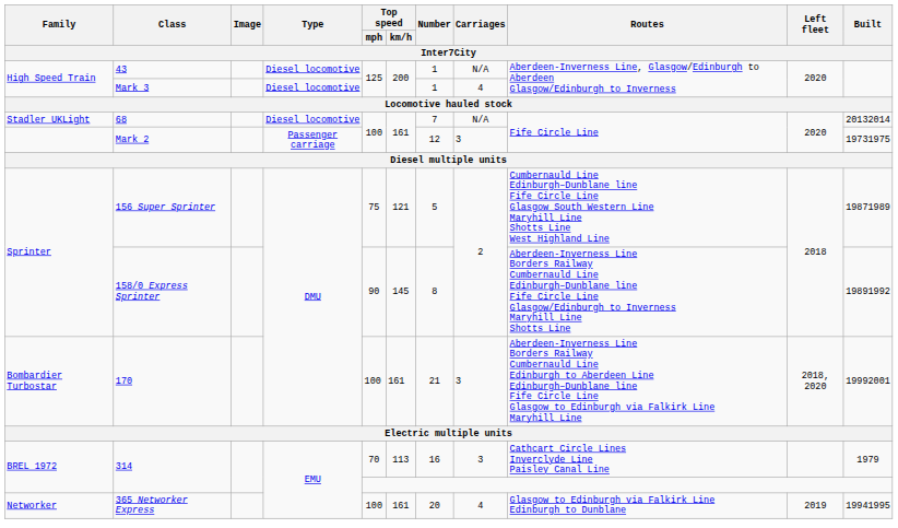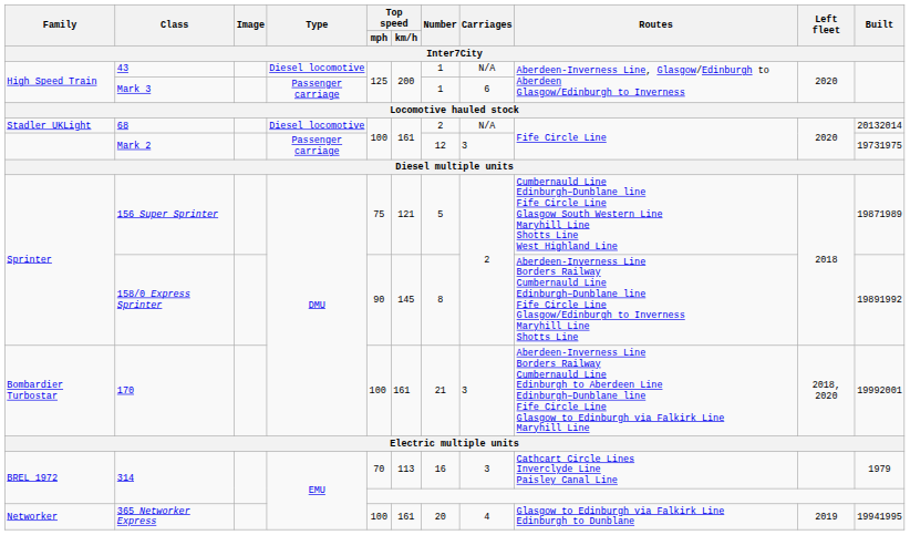 <table class="wikitable">
 <tr>
 <th rowspan="2">Family</th>
 <th rowspan="2">Class</th>
 <th rowspan="2">Image</th>
 <th rowspan="2">Type</th>
 <th colspan="2">Top speed</th>
 <th rowspan="2">Number</th>
 <th rowspan="2">Carriages</th>
 <th rowspan="2">Routes</th>
 <th rowspan="2">Left fleet</th>
 <th rowspan="2">Built</th>
 </tr>
 <tr>
 <th>mph</th>
 <th>km/h</th>
 </tr>
 <tr>
 <th colspan="12">Inter7City</th>
 </tr>
 <tr>
 <td rowspan="2"><a href='#'>High Speed Train</a></td>
 <td><a href='#'>43</a></td>
 <td></td>
 <td align=center><a href='#'>Diesel locomotive</a></td>
 <td rowspan="2" align="center">125</td>
 <td rowspan="2" align="center">200</td>
 <td align=center>1</td>
 <td align=center>N/A</td>
 <td rowspan="2"><a href='#'>Aberdeen-Inverness Line</a>, <a href='#'>Glasgow</a>/<a href='#'>Edinburgh</a> to <a href='#'>Aberdeen</a><br><a href='#'>Glasgow/Edinburgh to Inverness</a></td>
 <td rowspan="2" align="center">2020</td>
 <td rowspan="2" align="center"></td>
 </tr>
 <tr>
 <td><a href='#'>Mark 3</a></td>
 <td></td>
-<td align=center><a href='#'>Diesel locomotive</a></td>
+<td align="center"><a href='#'>Passenger carriage</a></td>
 <td align="center">1</td>
-<td align="center">4</td>
+<td align="center">6</td>
 </tr>
 <tr>
 <th colspan="12">Locomotive hauled stock</th>
 </tr>
 <tr>
 <td><a href='#'>Stadler UKLight</a></td>
 <td><a href='#'>68</a></td>
 <td></td>
 <td rowspan="1" align=center><a href='#'>Diesel locomotive</a></td>
 <td rowspan="2" align="center">100</td>
 <td rowspan="2" align="center">161</td>
-<td align=center>7</td>
+<td align=center>2</td>
 <td align=center>N/A</td>
 <td rowspan="2"><a href='#'>Fife Circle Line</a></td>
 <td rowspan="2" align="center">2020</td>
 <td align=center>20132014</td>
 </tr>
 <tr>
 <td></td>
 <td><a href='#'>Mark 2</a></td>
 <td></td>
 <td align="center"><a href='#'>Passenger carriage</a></td>
 <td align="center">12</td>
 <td>3</td>
 <td align=center>19731975</td>
 </tr>
 <tr>
 <th colspan="12">Diesel multiple units</th>
 </tr>
 <tr>
 <td rowspan="2"><a href='#'>Sprinter</a></td>
 <td><a href='#'>156 <em>Super Sprinter</em></a></td>
 <td></td>
 <td rowspan="3" align="center"><a href='#'>DMU</a></td>
 <td align=center>75</td>
 <td align=center>121</td>
 <td align=center>5</td>
 <td rowspan="2" align=center>2</td>
 <td><a href='#'>Cumbernauld Line</a><br><a href='#'>Edinburgh–Dunblane line</a><br><a href='#'>Fife Circle Line</a><br><a href='#'>Glasgow South Western Line</a><br><a href='#'>Maryhill Line</a><br><a href='#'>Shotts Line</a><br><a href='#'>West Highland Line</a></td>
 <td rowspan="2" align=center>2018</td>
 <td align=center>19871989</td>
 </tr>
 <tr>
 <td><a href='#'>158/0 <em>Express Sprinter</em></a></td>
 <td></td>
 <td align=center>90</td>
 <td align=center>145</td>
 <td align=center>8</td>
 <td><a href='#'>Aberdeen-Inverness Line</a><br><a href='#'>Borders Railway</a><br><a href='#'>Cumbernauld Line</a><br><a href='#'>Edinburgh–Dunblane line</a><br><a href='#'>Fife Circle Line</a><br><a href='#'>Glasgow/Edinburgh to Inverness</a><br><a href='#'>Maryhill Line</a><br><a href='#'>Shotts Line</a></td>
 <td align=center>19891992</td>
 </tr>
 <tr>
 <td><a href='#'>Bombardier Turbostar</a></td>
 <td><a href='#'>170</a></td>
 <td></td>
 <td>100</td>
 <td>161</td>
 <td align="center">21</td>
 <td>3</td>
 <td><a href='#'>Aberdeen-Inverness Line</a><br><a href='#'>Borders Railway</a><br><a href='#'>Cumbernauld Line</a><br><a href='#'>Edinburgh to Aberdeen Line</a><br><a href='#'>Edinburgh–Dunblane line</a><br><a href='#'>Fife Circle Line</a><br><a href='#'>Glasgow to Edinburgh via Falkirk Line</a><br><a href='#'>Maryhill Line</a></td>
 <td align="center">2018, 2020</td>
 <td align="center">19992001</td>
 </tr>
 <tr>
 <th colspan="12">Electric multiple units</th>
 </tr>
 <tr>
 <td rowspan="2"><a href='#'>BREL 1972</a></td>
 <td rowspan="2"><a href='#'>314</a></td>
 <td rowspan="2"></td>
 <td rowspan="3" align="center"><a href='#'>EMU</a></td>
 <td align=center>70</td>
 <td align=center>113</td>
 <td align=center>16</td>
 <td align=center>3</td>
 <td><a href='#'>Cathcart Circle Lines</a><br><a href='#'>Inverclyde Line</a><br><a href='#'>Paisley Canal Line</a></td>
 <td align=center></td>
 <td align=center>1979</td>
 </tr>
 <tr>
 <td colspan="8"><br></td>
 </tr>
 <tr>
 <td><a href='#'>Networker</a></td>
 <td><a href='#'>365 <em>Networker Express</em></a></td>
 <td></td>
 <td align=center>100</td>
 <td align=center>161</td>
 <td align=center>20</td>
 <td align=center>4</td>
 <td><a href='#'>Glasgow to Edinburgh via Falkirk Line</a><br><a href='#'>Edinburgh to Dunblane</a></td>
 <td align=center>2019</td>
 <td align=center>19941995</td>
 </tr>
 </table>
